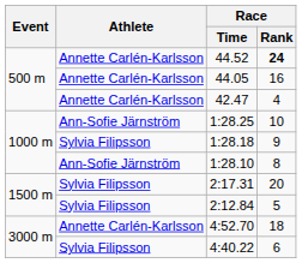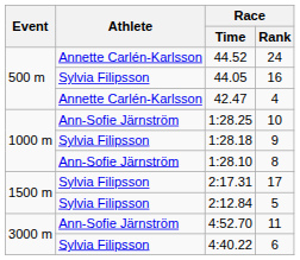 <table class="wikitable" border="1" style="font-size:90%">
 <tr>
 <th rowspan=2>Event</th>
 <th rowspan=2>Athlete</th>
 <th colspan=2>Race</th>
 </tr>
 <tr>
 <th>Time</th>
 <th>Rank</th>
 </tr>
 <tr>
 <td rowspan=3>500 m</td>
 <td><a href='#'>Annette Carlén-Karlsson</a></td>
 <td align=center>44.52</td>
-<td align=center><strong>24</strong></td>
+<td align=center>24</td>
 </tr>
 <tr>
-<td><a href='#'>Annette Carlén-Karlsson</a></td>
+<td><a href='#'>Sylvia Filipsson</a></td>
 <td align=center>44.05</td>
 <td align=center>16</td>
 </tr>
 <tr>
 <td><a href='#'>Annette Carlén-Karlsson</a></td>
 <td align=center>42.47</td>
 <td align=center>4</td>
 </tr>
 <tr>
 <td rowspan=3>1000 m</td>
 <td><a href='#'>Ann-Sofie Järnström</a></td>
 <td align=center>1:28.25</td>
 <td align=center>10</td>
 </tr>
 <tr>
 <td><a href='#'>Sylvia Filipsson</a></td>
 <td align=center>1:28.18</td>
 <td align=center>9</td>
 </tr>
 <tr>
 <td><a href='#'>Ann-Sofie Järnström</a></td>
 <td align=center>1:28.10</td>
 <td align=center>8</td>
 </tr>
 <tr>
 <td rowspan=2>1500 m</td>
 <td><a href='#'>Sylvia Filipsson</a></td>
 <td align=center>2:17.31</td>
-<td align=center>20</td>
+<td align=center>17</td>
 </tr>
 <tr>
 <td><a href='#'>Sylvia Filipsson</a></td>
 <td align=center>2:12.84</td>
 <td align=center>5</td>
 </tr>
 <tr>
 <td rowspan=2>3000 m</td>
-<td><a href='#'>Annette Carlén-Karlsson</a></td>
+<td><a href='#'>Ann-Sofie Järnström</a></td>
 <td align=center>4:52.70</td>
-<td align=center>18</td>
+<td align=center>11</td>
 </tr>
 <tr>
 <td><a href='#'>Sylvia Filipsson</a></td>
 <td align=center>4:40.22</td>
 <td align=center>6</td>
 </tr>
 </table>
